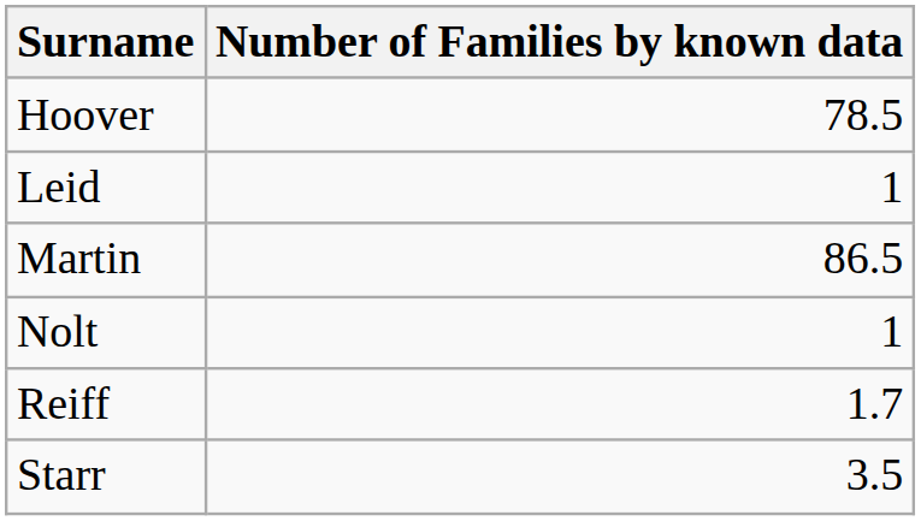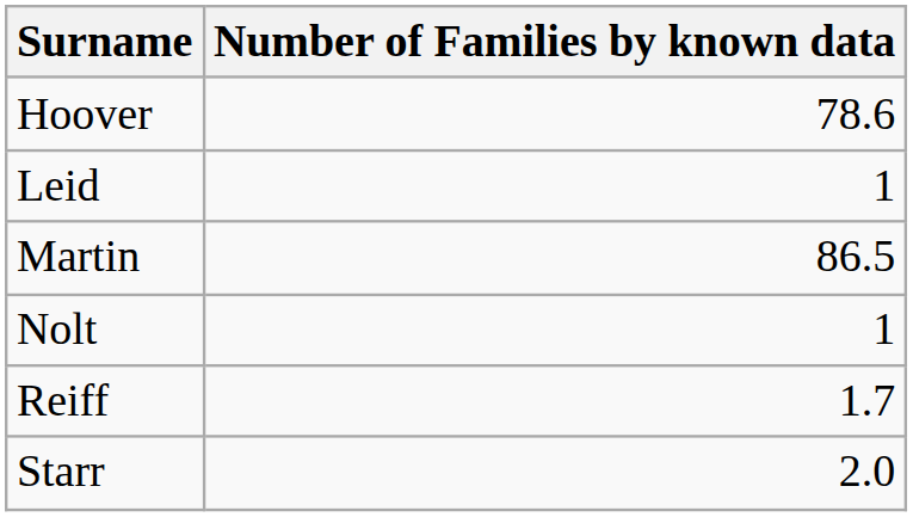 <table class="wikitable">
 <tr>
 <th>Surname</th>
 <th>Number of Families by known data</th>
 </tr>
 <tr>
 <td>Hoover</td>
-<td align="right">78.5</td>
+<td align="right">78.6</td>
 </tr>
 <tr>
 <td>Leid</td>
 <td align="right">1</td>
 </tr>
 <tr>
 <td>Martin</td>
 <td align="right">86.5</td>
 </tr>
 <tr>
 <td>Nolt</td>
 <td align="right">1</td>
 </tr>
 <tr>
 <td>Reiff</td>
 <td align="right">1.7</td>
 </tr>
 <tr>
 <td>Starr</td>
-<td align="right">3.5</td>
+<td align="right">2.0</td>
 </tr>
 </table>
